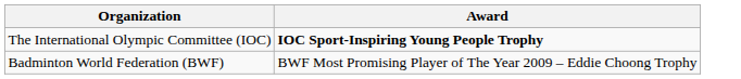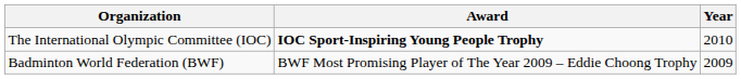 <table class="wikitable">
 <tr>
 <th>Organization</th>
 <th>Award</th>
+<th>Year</th>
 </tr>
 <tr>
 <td>The International Olympic Committee (IOC)</td>
 <td><strong>IOC Sport-Inspiring Young People Trophy</strong></td>
+<td>2010</td>
 </tr>
 <tr>
 <td>Badminton World Federation (BWF)</td>
 <td>BWF Most Promising Player of The Year 2009 – Eddie Choong Trophy</td>
+<td>2009</td>
 </tr>
 </table>
